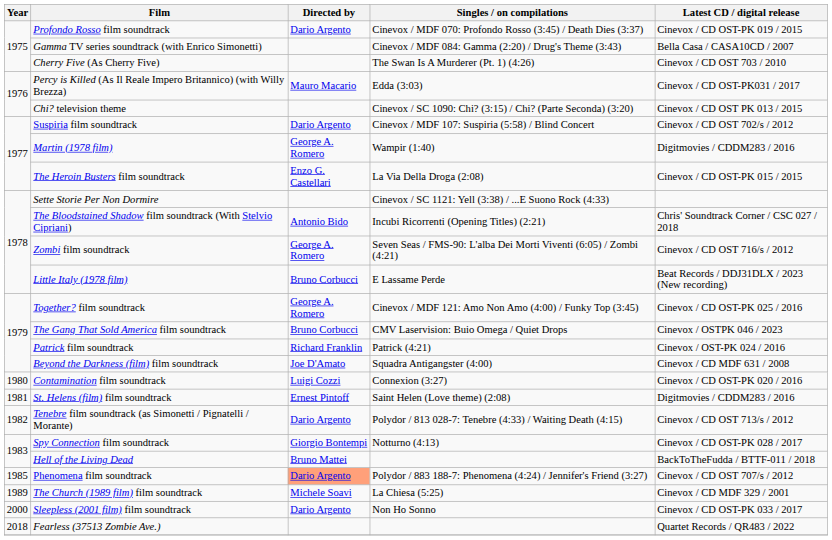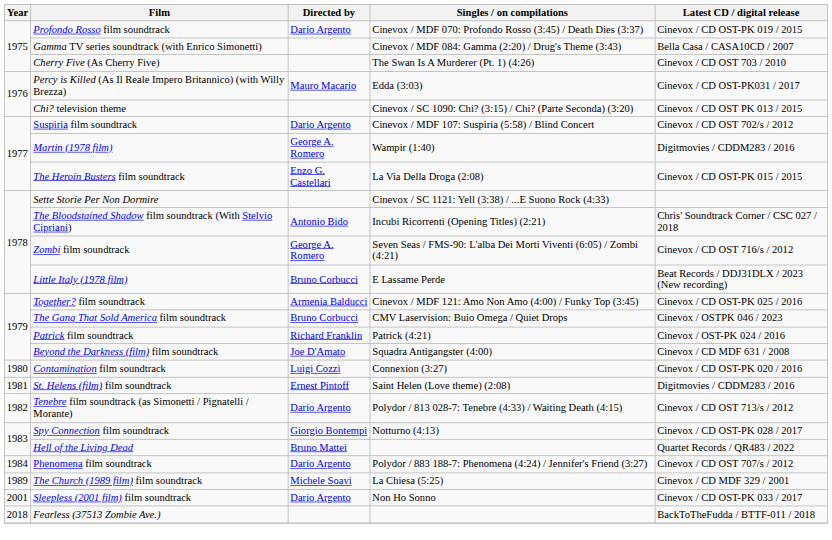 <table class="wikitable">
 <tr>
 <th style="width: 33px;">Year</th>
 <th style="width: 425px;">Film</th>
 <th style="width: 125px;">Directed by</th>
 <th style="width: 475px;">Singles / on compilations</th>
 <th style="width: 275px;">Latest CD / digital release</th>
 </tr>
 <tr>
 <td rowspan="3">1975</td>
 <td><em><a href='#'>Profondo Rosso</a></em> film soundtrack</td>
 <td><a href='#'>Dario Argento</a></td>
 <td>Cinevox / MDF 070: Profondo Rosso (3:45) / Death Dies (3:37)</td>
 <td>Cinevox / CD OST-PK 019 / 2015</td>
 </tr>
 <tr>
 <td><em>Gamma</em> TV series soundtrack (with Enrico Simonetti)</td>
 <td></td>
 <td>Cinevox / MDF 084: Gamma (2:20) / Drug's Theme (3:43)</td>
 <td>Bella Casa / CASA10CD / 2007</td>
 </tr>
 <tr>
 <td><em>Cherry Five</em> (As Cherry Five)</td>
 <td></td>
 <td>The Swan Is A Murderer (Pt. 1) (4:26)</td>
 <td>Cinevox / CD OST 703 / 2010</td>
 </tr>
 <tr>
 <td rowspan="2">1976</td>
 <td><em>Percy is Killed</em> (As Il Reale Impero Britannico) (with Willy Brezza)</td>
 <td><a href='#'>Mauro Macario</a></td>
 <td>Edda (3:03)</td>
 <td>Cinevox / CD OST-PK031 / 2017</td>
 </tr>
 <tr>
 <td><em>Chi?</em> television theme</td>
 <td></td>
 <td>Cinevox / SC 1090: Chi? (3:15) / Chi? (Parte Seconda) (3:20)</td>
 <td>Cinevox / CD OST PK 013 / 2015</td>
 </tr>
 <tr>
 <td rowspan="3">1977</td>
 <td><a href='#'>Suspiria</a> film soundtrack</td>
 <td><a href='#'>Dario Argento</a></td>
 <td>Cinevox / MDF 107: Suspiria (5:58) / Blind Concert</td>
 <td>Cinevox / CD OST 702/s / 2012</td>
 </tr>
 <tr>
 <td><em><a href='#'>Martin (1978 film)</a></em></td>
 <td><a href='#'>George A. Romero</a></td>
 <td>Wampir (1:40)</td>
 <td>Digitmovies / CDDM283 / 2016</td>
 </tr>
 <tr>
 <td><em><a href='#'>The Heroin Busters</a></em> film soundtrack</td>
 <td><a href='#'>Enzo G. Castellari</a></td>
 <td>La Via Della Droga (2:08)</td>
 <td>Cinevox / CD OST-PK 015 / 2015</td>
 </tr>
 <tr>
 <td rowspan="4">1978</td>
 <td><em>Sette Storie Per Non Dormire</em></td>
 <td></td>
 <td>Cinevox / SC 1121: Yell (3:38) / ...E Suono Rock (4:33)</td>
 <td></td>
 </tr>
 <tr>
 <td><em><a href='#'>The Bloodstained Shadow</a></em> film soundtrack (With <a href='#'>Stelvio Cipriani</a>)</td>
 <td><a href='#'>Antonio Bido</a></td>
 <td>Incubi Ricorrenti (Opening Titles) (2:21)</td>
 <td>Chris' Soundtrack Corner / CSC 027 / 2018</td>
 </tr>
 <tr>
 <td><em><a href='#'>Zombi</a></em> film soundtrack</td>
 <td><a href='#'>George A. Romero</a></td>
 <td>Seven Seas / FMS-90: L'alba Dei Morti Viventi (6:05) / Zombi (4:21)</td>
 <td>Cinevox / CD OST 716/s / 2012</td>
 </tr>
 <tr>
 <td><em><a href='#'>Little Italy (1978 film)</a></em></td>
 <td><a href='#'>Bruno Corbucci</a></td>
 <td>E Lassame Perde</td>
 <td>Beat Records / DDJ31DLX / 2023 (New recording)</td>
 </tr>
 <tr>
 <td rowspan="4">1979</td>
 <td><em><a href='#'>Together?</a></em> film soundtrack</td>
-<td><a href='#'>George A. Romero</a></td>
+<td><a href='#'>Armenia Balducci</a></td>
 <td>Cinevox / MDF 121: Amo Non Amo (4:00) / Funky Top (3:45)</td>
 <td>Cinevox / CD OST-PK 025 / 2016</td>
 </tr>
 <tr>
 <td><em><a href='#'>The Gang That Sold America</a></em> film soundtrack</td>
 <td><a href='#'>Bruno Corbucci</a></td>
 <td>CMV Laservision: Buio Omega / Quiet Drops</td>
 <td>Cinevox / OSTPK 046 / 2023</td>
 </tr>
 <tr>
 <td><a href='#'><em>Patrick</em></a> film soundtrack</td>
 <td><a href='#'>Richard Franklin</a></td>
 <td>Patrick (4:21)</td>
 <td>Cinevox / OST-PK 024 / 2016</td>
 </tr>
 <tr>
 <td><em><a href='#'>Beyond the Darkness (film)</a></em> film soundtrack</td>
 <td><a href='#'>Joe D'Amato</a></td>
 <td>Squadra Antigangster (4:00)</td>
 <td>Cinevox / CD MDF 631 / 2008</td>
 </tr>
 <tr>
 <td rowspan="1">1980</td>
 <td><a href='#'><em>Contamination</em></a> film soundtrack</td>
 <td><a href='#'>Luigi Cozzi</a></td>
 <td>Connexion (3:27)</td>
 <td>Cinevox / CD OST-PK 020 / 2016</td>
 </tr>
 <tr>
 <td rowspan="1">1981</td>
 <td><em><a href='#'>St. Helens (film)</a></em> film soundtrack</td>
 <td><a href='#'>Ernest Pintoff</a></td>
 <td>Saint Helen (Love theme) (2:08)</td>
 <td>Digitmovies / CDDM283 / 2016</td>
 </tr>
 <tr>
 <td rowspan="1">1982</td>
 <td><em><a href='#'>Tenebre</a></em> film soundtrack (as Simonetti / Pignatelli / Morante)</td>
 <td><a href='#'>Dario Argento</a></td>
 <td>Polydor / 813 028-7: Tenebre (4:33) / Waiting Death (4:15)</td>
 <td>Cinevox / CD OST 713/s / 2012</td>
 </tr>
 <tr>
 <td rowspan="2">1983</td>
 <td><em><a href='#'>Spy Connection</a></em> film soundtrack</td>
 <td><a href='#'>Giorgio Bontempi</a></td>
 <td>Notturno (4:13)</td>
 <td>Cinevox / CD OST-PK 028 / 2017</td>
 </tr>
 <tr>
 <td><em><a href='#'>Hell of the Living Dead</a></em></td>
 <td><a href='#'>Bruno Mattei</a></td>
 <td></td>
-<td>BackToTheFudda / BTTF-011 / 2018</td>
+<td>Quartet Records / QR483 / 2022</td>
 </tr>
 <tr>
-<td rowspan="1">1985</td>
+<td rowspan="1">1984</td>
 <td><a href='#'>Phenomena</a> film soundtrack</td>
-<td style="background: lightsalmon;"><a href='#'>Dario Argento</a></td>
+<td><a href='#'>Dario Argento</a></td>
 <td>Polydor / 883 188-7: Phenomena (4:24) / Jennifer's Friend (3:27)</td>
 <td>Cinevox / CD OST 707/s / 2012</td>
 </tr>
 <tr>
 <td rowspan="1">1989</td>
 <td><em><a href='#'>The Church (1989 film)</a></em> film soundtrack</td>
 <td><a href='#'>Michele Soavi</a></td>
 <td>La Chiesa (5:25)</td>
 <td>Cinevox / CD MDF 329 / 2001</td>
 </tr>
 <tr>
-<td rowspan="1">2000</td>
+<td rowspan="1">2001</td>
 <td><em><a href='#'>Sleepless (2001 film)</a></em> film soundtrack</td>
 <td><a href='#'>Dario Argento</a></td>
 <td>Non Ho Sonno</td>
 <td>Cinevox / CD OST-PK 033 / 2017</td>
 </tr>
 <tr>
 <td rowspan="1">2018</td>
 <td><em>Fearless (37513 Zombie Ave.)</em></td>
 <td></td>
 <td></td>
-<td>Quartet Records / QR483 / 2022</td>
+<td>BackToTheFudda / BTTF-011 / 2018</td>
 </tr>
 <tr>
 </tr>
 </table>
